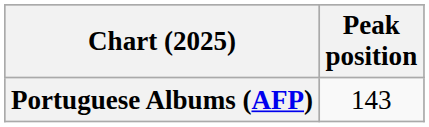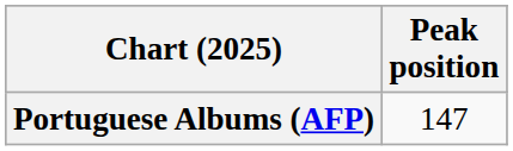 <table class="wikitable sortable plainrowheaders" style="text-align:center">
 <tr>
 <th scope="col">Chart (2025)</th>
 <th scope="col">Peak<br> position</th>
 </tr>
 <tr>
 <th scope="row">Portuguese Albums (<a href='#'>AFP</a>)</th>
-<td>143</td>
+<td>147</td>
 </tr>
 </table>
